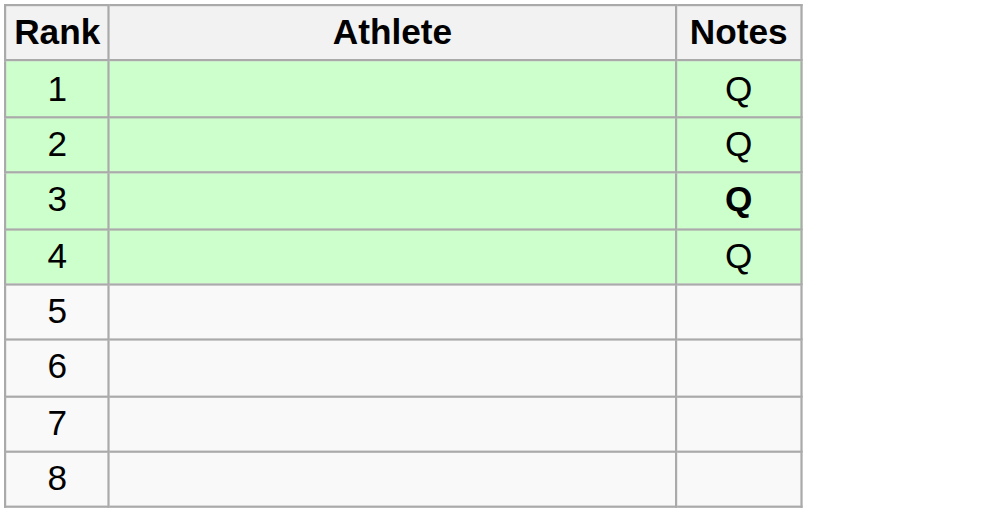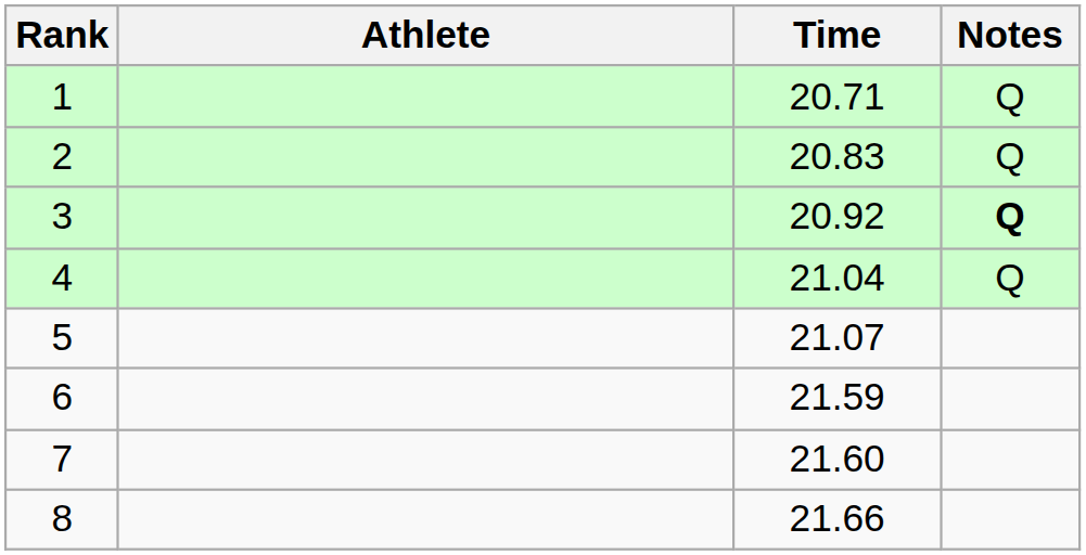 <table class="wikitable" style="text-align:center">
 <tr>
 <th width=40>Rank</th>
 <th width=250>Athlete</th>
+<th width=80>Time</th>
 <th width=50>Notes</th>
 </tr>
 <tr bgcolor="ccffcc">
 <td>1</td>
 <td align=left></td>
+<td>20.71</td>
 <td>Q</td>
 </tr>
 <tr bgcolor="ccffcc">
 <td>2</td>
 <td align=left></td>
+<td>20.83</td>
 <td>Q</td>
 </tr>
 <tr bgcolor="ccffcc">
 <td>3</td>
 <td align=left></td>
+<td>20.92</td>
 <td><strong>Q</strong></td>
 </tr>
 <tr bgcolor="ccffcc">
 <td>4</td>
 <td align=left></td>
+<td>21.04</td>
 <td>Q</td>
 </tr>
 <tr>
 <td>5</td>
 <td align=left></td>
+<td>21.07</td>
 <td></td>
 </tr>
 <tr>
 <td>6</td>
 <td align=left></td>
+<td>21.59</td>
 <td></td>
 </tr>
 <tr>
 <td>7</td>
 <td align=left></td>
+<td>21.60</td>
 <td></td>
 </tr>
 <tr>
 <td>8</td>
 <td align=left></td>
+<td>21.66</td>
 <td></td>
 </tr>
 </table>
